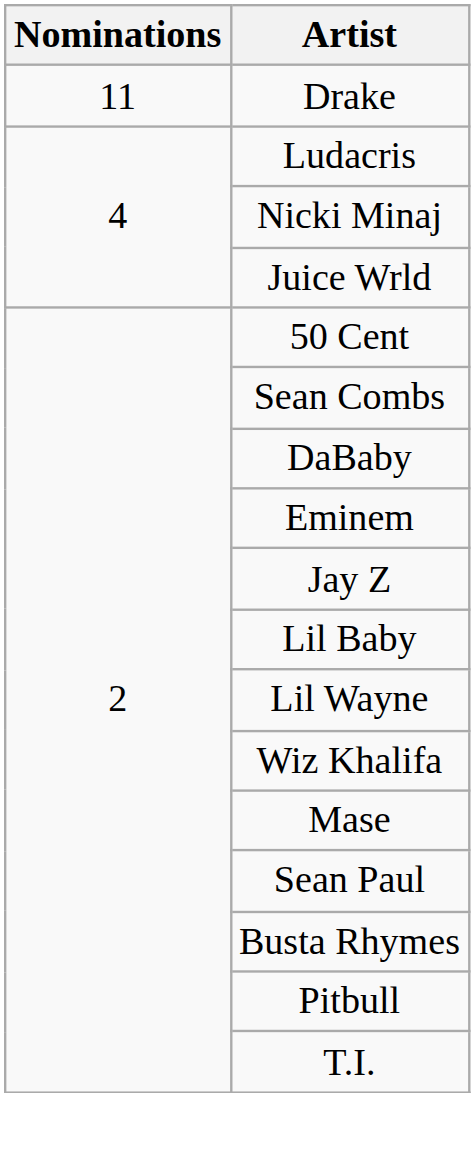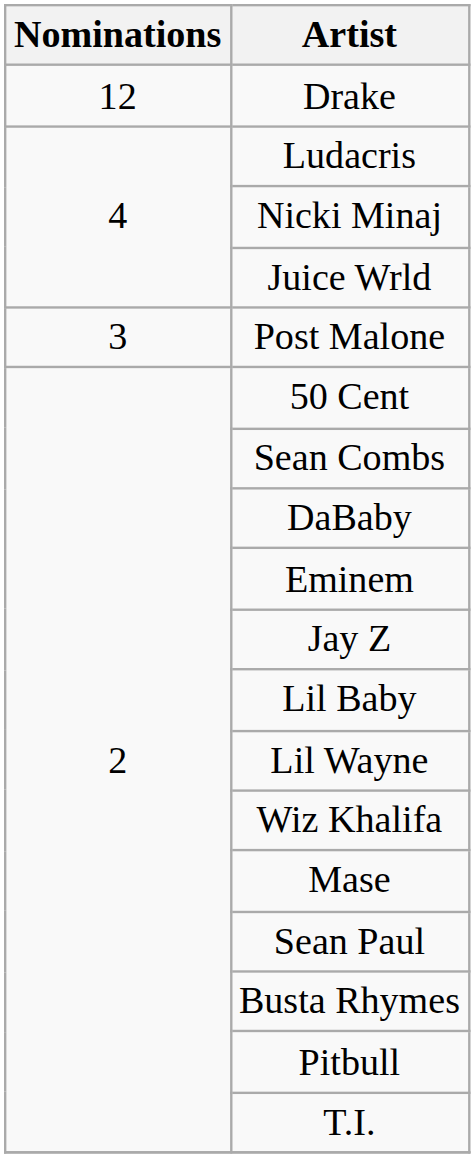 <table class="wikitable" style="text-align:center;">
 <tr>
 <th scope="col" width="55">Nominations</th>
 <th scope="col" align="center">Artist</th>
 </tr>
 <tr>
-<td rowspan=1 style="text-align:center">11</td>
+<td rowspan=1 style="text-align:center">12</td>
 <td>Drake</td>
 </tr>
 <tr>
 <td rowspan=3 style="text-align:center">4</td>
 <td>Ludacris</td>
 </tr>
 <tr>
 <td>Nicki Minaj</td>
 </tr>
 <tr>
 <td>Juice Wrld</td>
+</tr>
+<tr>
+<td rowspan="1" style="text-align:center">3</td>
+<td>Post Malone</td>
 </tr>
 <tr>
 <td rowspan="13" style="text-align:center">2</td>
 <td>50 Cent</td>
 </tr>
 <tr>
 <td>Sean Combs</td>
 </tr>
 <tr>
 <td>DaBaby</td>
 </tr>
 <tr>
 <td>Eminem</td>
 </tr>
 <tr>
 <td>Jay Z</td>
 </tr>
 <tr>
 <td>Lil Baby</td>
 </tr>
 <tr>
 <td>Lil Wayne</td>
 </tr>
 <tr>
 <td>Wiz Khalifa</td>
 </tr>
 <tr>
 <td>Mase</td>
 </tr>
 <tr>
 <td>Sean Paul</td>
 </tr>
 <tr>
 <td>Busta Rhymes</td>
 </tr>
 <tr>
 <td>Pitbull</td>
 </tr>
 <tr>
 <td>T.I.</td>
 </tr>
 <tr>
 </tr>
 </table>
